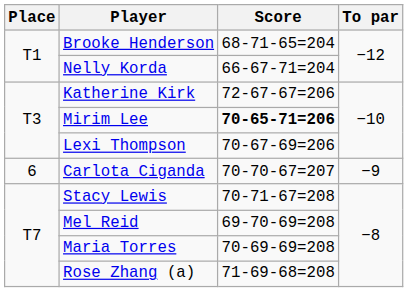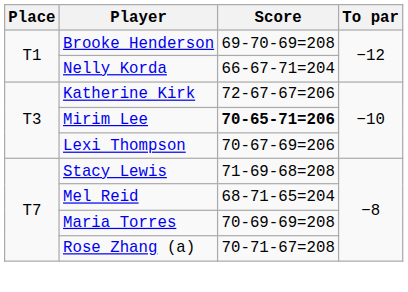 <table class="wikitable">
 <tr>
 <th>Place</th>
 <th>Player</th>
 <th>Score</th>
 <th>To par</th>
 </tr>
 <tr>
 <td align=center rowspan=2>T1</td>
 <td> <a href='#'>Brooke Henderson</a></td>
-<td>68-71-65=204</td>
+<td>69-70-69=208</td>
 <td align=center rowspan=2>−12</td>
 </tr>
 <tr>
 <td> <a href='#'>Nelly Korda</a></td>
 <td>66-67-71=204</td>
 </tr>
 <tr>
 <td align=center rowspan=3>T3</td>
 <td> <a href='#'>Katherine Kirk</a></td>
 <td>72-67-67=206</td>
 <td align=center rowspan=3>−10</td>
 </tr>
 <tr>
 <td> <a href='#'>Mirim Lee</a></td>
 <td><strong>70-65-71=206</strong></td>
 </tr>
 <tr>
 <td> <a href='#'>Lexi Thompson</a></td>
 <td>70-67-69=206</td>
 </tr>
 <tr>
-<td align=center>6</td>
-<td> <a href='#'>Carlota Ciganda</a></td>
-<td>70-70-67=207</td>
-<td align=center>−9</td>
-</tr>
-<tr>
 <td align=center rowspan=4>T7</td>
 <td> <a href='#'>Stacy Lewis</a></td>
-<td>70-71-67=208</td>
+<td>71-69-68=208</td>
 <td align=center rowspan=4>−8</td>
 </tr>
 <tr>
 <td> <a href='#'>Mel Reid</a></td>
-<td>69-70-69=208</td>
+<td>68-71-65=204</td>
 </tr>
 <tr>
 <td> <a href='#'>Maria Torres</a></td>
 <td>70-69-69=208</td>
 </tr>
 <tr>
 <td> <a href='#'>Rose Zhang</a> (a)</td>
-<td>71-69-68=208</td>
+<td>70-71-67=208</td>
 </tr>
 </table>
